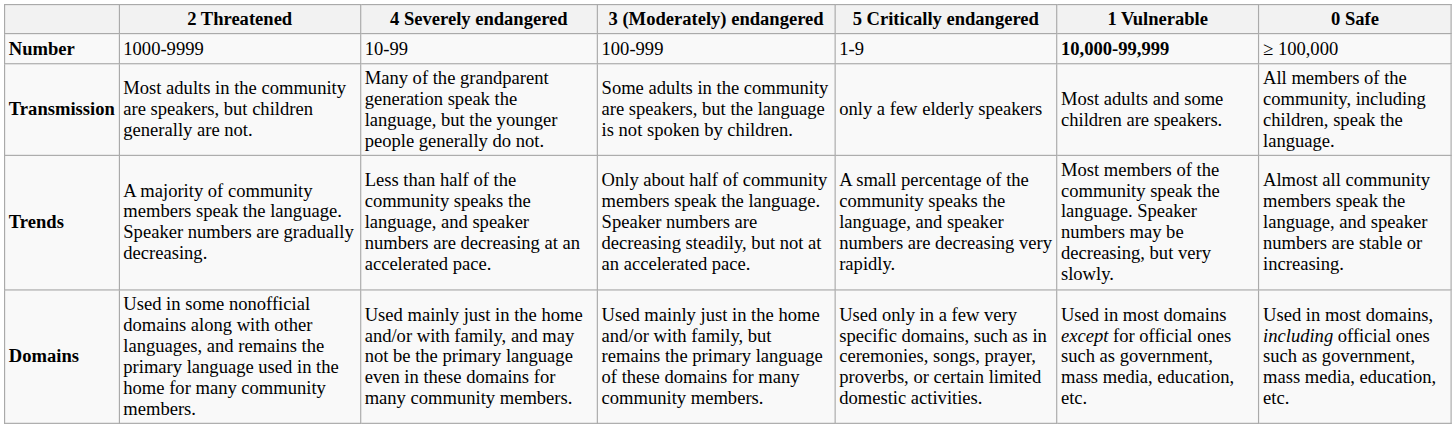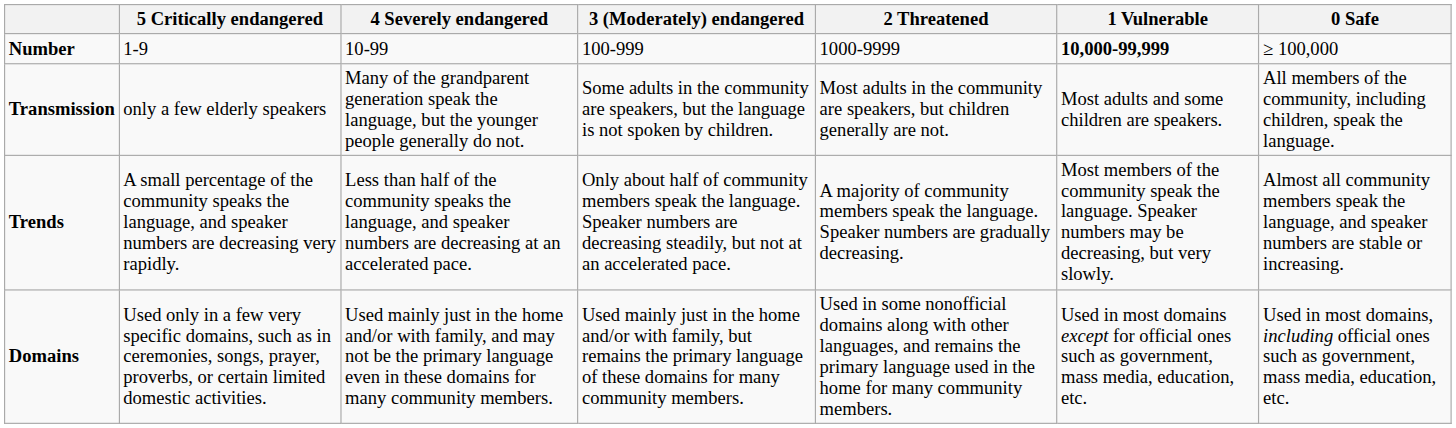 <table class="wikitable">
 <tr>
 <th></th>
-<th>2 Threatened</th>
+<th>5 Critically endangered</th>
 <th>4 Severely endangered</th>
 <th>3 (Moderately) endangered</th>
-<th>5 Critically endangered</th>
+<th>2 Threatened</th>
 <th>1 Vulnerable</th>
 <th>0 Safe</th>
 </tr>
 <tr>
 <td><strong>Number</strong></td>
-<td>1000-9999</td>
+<td>1-9</td>
 <td>10-99</td>
 <td>100-999</td>
-<td>1-9</td>
+<td>1000-9999</td>
 <td><strong>10,000-99,999</strong></td>
 <td>≥ 100,000</td>
 </tr>
 <tr>
 <td><strong>Transmission</strong></td>
-<td>Most adults in the community are speakers, but children generally are not.</td>
+<td>only a few elderly speakers</td>
 <td>Many of the grandparent generation speak the language, but the younger people generally do not.</td>
 <td>Some adults in the community are speakers, but the language is not spoken by children.</td>
-<td>only a few elderly speakers</td>
+<td>Most adults in the community are speakers, but children generally are not.</td>
 <td>Most adults and some children are speakers.</td>
 <td>All members of the community, including children, speak the language.</td>
 </tr>
 <tr>
 <td><strong>Trends</strong></td>
-<td>A majority of community members speak the language. Speaker numbers are gradually decreasing.</td>
+<td>A small percentage of the community speaks the language, and speaker numbers are decreasing very rapidly.</td>
 <td>Less than half of the community speaks the language, and speaker numbers are decreasing at an accelerated pace.</td>
 <td>Only about half of community members speak the language. Speaker numbers are decreasing steadily, but not at an accelerated pace.</td>
-<td>A small percentage of the community speaks the language, and speaker numbers are decreasing very rapidly.</td>
+<td>A majority of community members speak the language. Speaker numbers are gradually decreasing.</td>
 <td>Most members of the community speak the language. Speaker numbers may be decreasing, but very slowly.</td>
 <td>Almost all community members speak the language, and speaker numbers are stable or increasing.</td>
 </tr>
 <tr>
 <td><strong>Domains</strong></td>
-<td>Used in some nonofficial domains along with other languages, and remains the primary language used in the home for many community members.</td>
+<td>Used only in a few very specific domains, such as in ceremonies, songs, prayer, proverbs, or certain limited domestic activities.</td>
 <td>Used mainly just in the home and/or with family, and may not be the primary language even in these domains for many community members.</td>
 <td>Used mainly just in the home and/or with family, but remains the primary language of these domains for many community members.</td>
-<td>Used only in a few very specific domains, such as in ceremonies, songs, prayer, proverbs, or certain limited domestic activities.</td>
+<td>Used in some nonofficial domains along with other languages, and remains the primary language used in the home for many community members.</td>
 <td>Used in most domains <em>except</em> for official ones such as government, mass media, education, etc.</td>
 <td>Used in most domains, <em>including</em> official ones such as government, mass media, education, etc.</td>
 </tr>
 </table>
